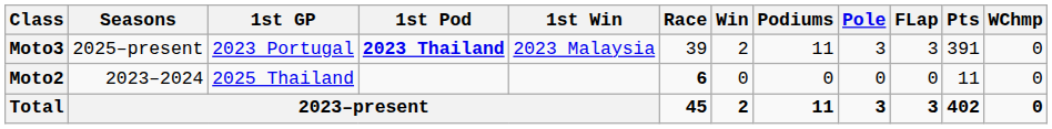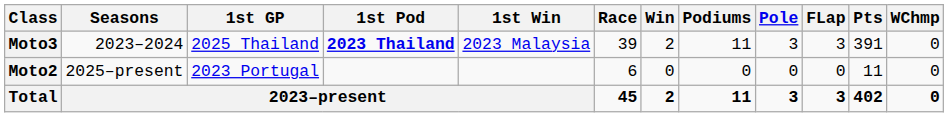 <table class="wikitable" style=text-align:right;">
 <tr>
 <th>Class</th>
 <th>Seasons</th>
 <th>1st GP</th>
 <th>1st Pod</th>
 <th>1st Win</th>
 <th>Race</th>
 <th>Win</th>
 <th>Podiums</th>
 <th><a href='#'>Pole</a></th>
 <th>FLap</th>
 <th>Pts</th>
 <th>WChmp</th>
 </tr>
 <tr>
 <th>Moto3</th>
-<td>2025–present</td>
-<td style="text-align:left;"><a href='#'>2023 Portugal</a></td>
+<td>2023–2024</td>
+<td style="text-align:left;"><a href='#'>2025 Thailand</a></td>
 <td style="text-align:left;"><strong><a href='#'>2023 Thailand</a></strong></td>
 <td style="text-align:left;"><a href='#'>2023 Malaysia</a></td>
 <td>39</td>
 <td>2</td>
 <td>11</td>
 <td>3</td>
 <td>3</td>
 <td>391</td>
 <td>0</td>
 </tr>
 <tr>
 <th>Moto2</th>
-<td>2023–2024</td>
-<td style="text-align:left;"><a href='#'>2025 Thailand</a></td>
+<td>2025–present</td>
+<td style="text-align:left;"><a href='#'>2023 Portugal</a></td>
 <td style="text-align:left;"></td>
 <td style="text-align:left;"></td>
-<td><strong>6</strong></td>
+<td>6</td>
 <td>0</td>
 <td>0</td>
 <td>0</td>
 <td>0</td>
 <td>11</td>
 <td>0</td>
 </tr>
 <tr>
 <th>Total</th>
 <th colspan="4">2023–present</th>
 <td><strong>45</strong></td>
 <td><strong>2</strong></td>
 <td><strong>11</strong></td>
 <td><strong>3</strong></td>
 <td><strong>3</strong></td>
 <td><strong>402</strong></td>
 <td><strong>0</strong></td>
 </tr>
 </table>
